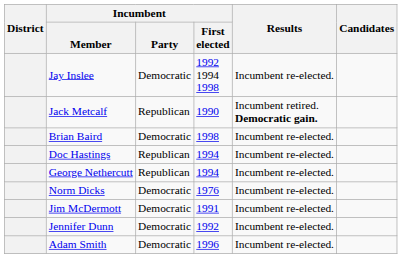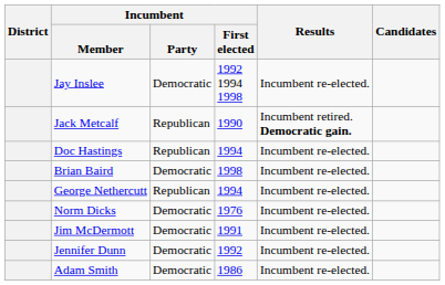 <table class="wikitable sortable">
 <tr>
 <th rowspan=2>District</th>
 <th colspan=3>Incumbent</th>
 <th rowspan=2>Results</th>
 <th rowspan=2 class="unsortable">Candidates</th>
 </tr>
 <tr valign=bottom>
 <th>Member</th>
 <th>Party</th>
 <th>First<br>elected</th>
 </tr>
 <tr>
 <th></th>
 <td><a href='#'>Jay Inslee</a></td>
 <td>Democratic</td>
 <td><a href='#'>1992</a><br>1994 <br><a href='#'>1998</a></td>
 <td>Incumbent re-elected.</td>
 <td nowrap></td>
 </tr>
 <tr>
 <th></th>
 <td><a href='#'>Jack Metcalf</a></td>
 <td>Republican</td>
 <td><a href='#'>1990</a></td>
 <td>Incumbent retired.<br><strong>Democratic gain.</strong></td>
 <td nowrap></td>
 </tr>
 <tr>
 <th></th>
-<td><a href='#'>Brian Baird</a></td>
-<td>Democratic</td>
-<td><a href='#'>1998</a></td>
+<td><a href='#'>Doc Hastings</a></td>
+<td>Republican</td>
+<td><a href='#'>1994</a></td>
 <td>Incumbent re-elected.</td>
 <td nowrap></td>
 </tr>
 <tr>
 <th></th>
-<td><a href='#'>Doc Hastings</a></td>
-<td>Republican</td>
-<td><a href='#'>1994</a></td>
+<td><a href='#'>Brian Baird</a></td>
+<td>Democratic</td>
+<td><a href='#'>1998</a></td>
 <td>Incumbent re-elected.</td>
 <td nowrap></td>
 </tr>
 <tr>
 <th></th>
 <td><a href='#'>George Nethercutt</a></td>
 <td>Republican</td>
 <td><a href='#'>1994</a></td>
 <td>Incumbent re-elected.</td>
 <td nowrap></td>
 </tr>
 <tr>
 <th></th>
 <td><a href='#'>Norm Dicks</a></td>
 <td>Democratic</td>
 <td><a href='#'>1976</a></td>
 <td>Incumbent re-elected.</td>
 <td nowrap></td>
 </tr>
 <tr>
 <th></th>
 <td><a href='#'>Jim McDermott</a></td>
 <td>Democratic</td>
 <td><a href='#'>1991</a></td>
 <td>Incumbent re-elected.</td>
 <td nowrap></td>
 </tr>
 <tr>
 <th></th>
 <td><a href='#'>Jennifer Dunn</a></td>
 <td>Democratic</td>
 <td><a href='#'>1992</a></td>
 <td>Incumbent re-elected.</td>
 <td nowrap></td>
 </tr>
 <tr>
 <th></th>
 <td><a href='#'>Adam Smith</a></td>
 <td>Democratic</td>
-<td><a href='#'>1996</a></td>
+<td><a href='#'>1986</a></td>
 <td>Incumbent re-elected.</td>
 <td nowrap></td>
 </tr>
 </table>
